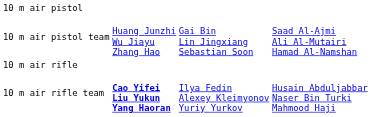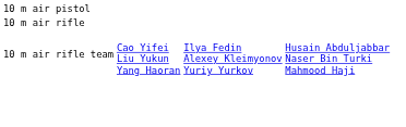 <table>
 <tr>
 <td>10 m air pistol</td>
 <td></td>
 <td></td>
 <td></td>
-</tr>
-<tr>
-<td>10 m air pistol team</td>
-<td><br><a href='#'>Huang Junzhi</a><br><a href='#'>Wu Jiayu</a><br><a href='#'>Zhang Hao</a></td>
-<td><br><a href='#'>Gai Bin</a><br><a href='#'>Lin Jingxiang</a><br><a href='#'>Sebastian Soon</a></td>
-<td><br><a href='#'>Saad Al-Ajmi</a><br><a href='#'>Ali Al-Mutairi</a><br><a href='#'>Hamad Al-Namshan</a></td>
 </tr>
 <tr>
 <td>10 m air rifle</td>
 <td></td>
 <td></td>
 <td></td>
 </tr>
 <tr>
 <td>10 m air rifle team</td>
-<td><strong><br><a href='#'>Cao Yifei</a><br><a href='#'>Liu Yukun</a><br><a href='#'>Yang Haoran</a></strong></td>
+<td><br><a href='#'>Cao Yifei</a><br><a href='#'>Liu Yukun</a><br><a href='#'>Yang Haoran</a></td>
 <td><br><a href='#'>Ilya Fedin</a><br><a href='#'>Alexey Kleimyonov</a><br><a href='#'>Yuriy Yurkov</a></td>
 <td><br><a href='#'>Husain Abduljabbar</a><br><a href='#'>Naser Bin Turki</a><br><a href='#'>Mahmood Haji</a></td>
 </tr>
 </table>
